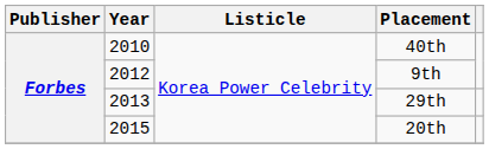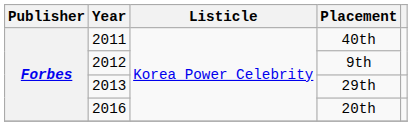 <table class="wikitable sortable plainrowheaders" style="text-align:center">
 <tr>
 <th scope="col">Publisher</th>
 <th scope="col">Year</th>
 <th scope="col">Listicle</th>
 <th scope="col">Placement</th>
 <th scope="col" class="unsortable"></th>
 </tr>
 <tr>
 <th rowspan="4" scope="row"><em><a href='#'>Forbes</a></em></th>
-<td>2010</td>
+<td>2011</td>
 <td rowspan="4"><a href='#'>Korea Power Celebrity</a></td>
 <td>40th</td>
 <td rowspan="2" style="text-align:center;"></td>
 </tr>
 <tr>
 <td>2012</td>
 <td>9th</td>
 </tr>
 <tr>
 <td>2013</td>
 <td>29th</td>
 <td style="text-align:center;"></td>
 </tr>
 <tr>
-<td>2015</td>
+<td>2016</td>
 <td>20th</td>
 <td style="text-align:center;"></td>
 </tr>
 <tr>
 </tr>
 </table>
